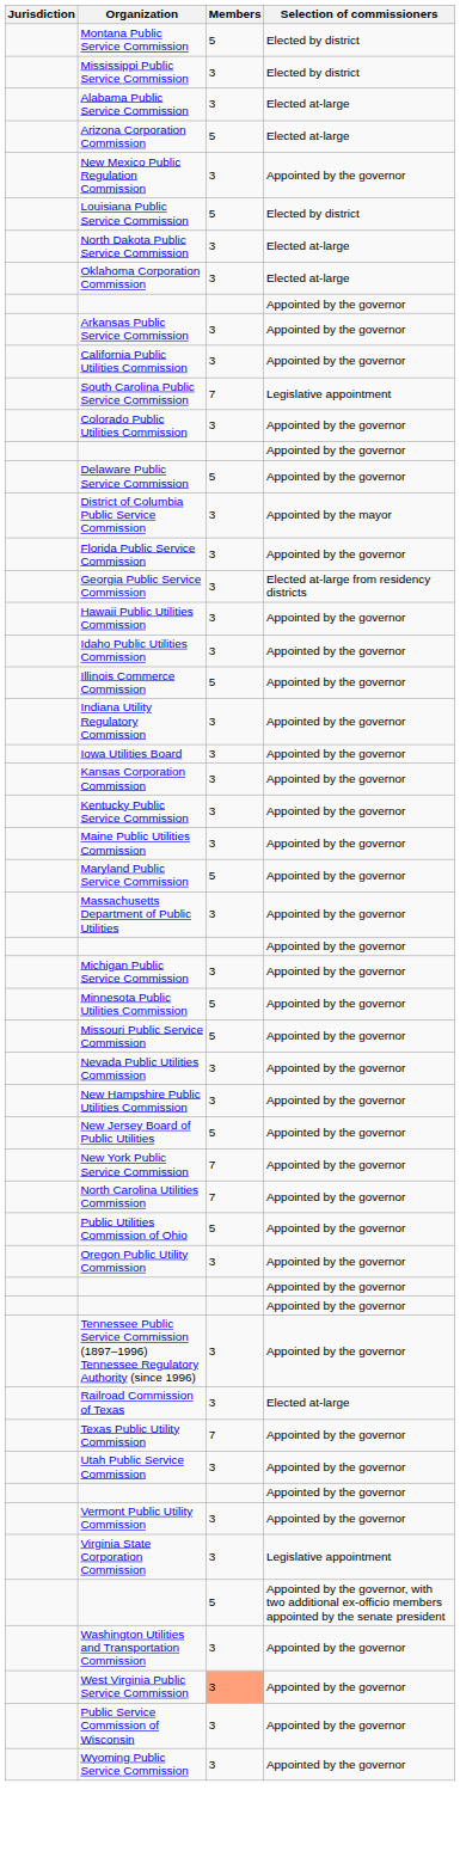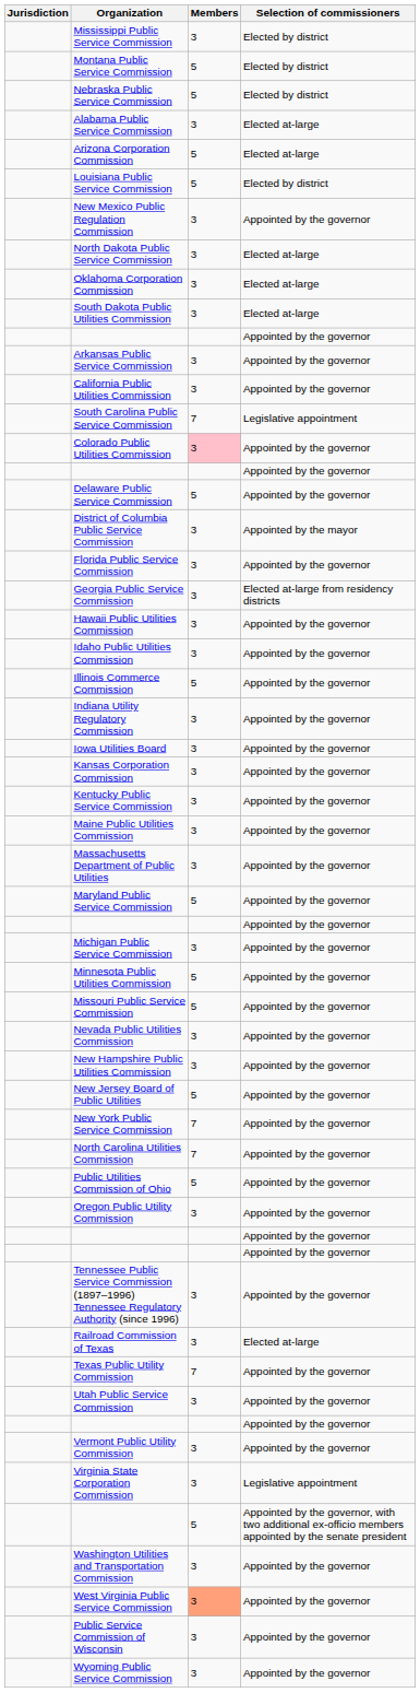 <table class="wikitable sortable">
 <tr>
 <th>Jurisdiction</th>
 <th>Organization</th>
 <th>Members</th>
 <th>Selection of commissioners</th>
 </tr>
 <tr>
 <td></td>
+<td><a href='#'>Mississippi Public Service Commission</a></td>
+<td>3</td>
+<td>Elected by district</td>
+</tr>
+<tr>
+<td></td>
 <td><a href='#'>Montana Public Service Commission</a></td>
 <td>5</td>
 <td>Elected by district</td>
 </tr>
 <tr>
 <td></td>
-<td><a href='#'>Mississippi Public Service Commission</a></td>
-<td>3</td>
+<td><a href='#'>Nebraska Public Service Commission</a></td>
+<td>5</td>
 <td>Elected by district</td>
 </tr>
 <tr>
 <td></td>
 <td><a href='#'>Alabama Public Service Commission</a></td>
 <td>3</td>
 <td>Elected at-large</td>
 </tr>
 <tr>
 <td></td>
 <td><a href='#'>Arizona Corporation Commission</a></td>
 <td>5</td>
 <td>Elected at-large</td>
 </tr>
 <tr>
 <td></td>
+<td><a href='#'>Louisiana Public Service Commission</a></td>
+<td>5</td>
+<td>Elected by district</td>
+</tr>
+<tr>
+<td></td>
 <td><a href='#'>New Mexico Public Regulation Commission</a></td>
 <td>3</td>
 <td>Appointed by the governor</td>
-</tr>
-<tr>
-<td></td>
-<td><a href='#'>Louisiana Public Service Commission</a></td>
-<td>5</td>
-<td>Elected by district</td>
 </tr>
 <tr>
 <td></td>
 <td><a href='#'>North Dakota Public Service Commission</a></td>
 <td>3</td>
 <td>Elected at-large</td>
 </tr>
 <tr>
 <td></td>
 <td><a href='#'>Oklahoma Corporation Commission</a></td>
+<td>3</td>
+<td>Elected at-large</td>
+</tr>
+<tr>
+<td></td>
+<td><a href='#'>South Dakota Public Utilities Commission</a></td>
 <td>3</td>
 <td>Elected at-large</td>
 </tr>
 <tr>
 <td></td>
 <td></td>
 <td></td>
 <td>Appointed by the governor</td>
 </tr>
 <tr>
 <td></td>
 <td><a href='#'>Arkansas Public Service Commission</a></td>
 <td>3</td>
 <td>Appointed by the governor</td>
 </tr>
 <tr>
 <td></td>
 <td><a href='#'>California Public Utilities Commission</a></td>
 <td>3</td>
 <td>Appointed by the governor</td>
 </tr>
 <tr>
 <td></td>
 <td><a href='#'>South Carolina Public Service Commission</a></td>
 <td>7</td>
 <td>Legislative appointment</td>
 </tr>
 <tr>
 <td></td>
 <td><a href='#'>Colorado Public Utilities Commission</a></td>
-<td>3</td>
+<td style="background: pink;">3</td>
 <td>Appointed by the governor</td>
 </tr>
 <tr>
 <td></td>
 <td></td>
 <td></td>
 <td>Appointed by the governor</td>
 </tr>
 <tr>
 <td></td>
 <td><a href='#'>Delaware Public Service Commission</a></td>
 <td>5</td>
 <td>Appointed by the governor</td>
 </tr>
 <tr>
 <td></td>
 <td><a href='#'>District of Columbia Public Service Commission</a></td>
 <td>3</td>
 <td>Appointed by the mayor</td>
 </tr>
 <tr>
 <td></td>
 <td><a href='#'>Florida Public Service Commission</a></td>
 <td>3</td>
 <td>Appointed by the governor</td>
 </tr>
 <tr>
 <td></td>
 <td><a href='#'>Georgia Public Service Commission</a></td>
 <td>3</td>
 <td>Elected at-large from residency districts</td>
 </tr>
 <tr>
 <td></td>
 <td><a href='#'>Hawaii Public Utilities Commission</a></td>
 <td>3</td>
 <td>Appointed by the governor</td>
 </tr>
 <tr>
 <td></td>
 <td><a href='#'>Idaho Public Utilities Commission</a></td>
 <td>3</td>
 <td>Appointed by the governor</td>
 </tr>
 <tr>
 <td></td>
 <td><a href='#'>Illinois Commerce Commission</a></td>
 <td>5</td>
 <td>Appointed by the governor</td>
 </tr>
 <tr>
 <td></td>
 <td><a href='#'>Indiana Utility Regulatory Commission</a></td>
 <td>3</td>
 <td>Appointed by the governor</td>
 </tr>
 <tr>
 <td></td>
 <td><a href='#'>Iowa Utilities Board</a></td>
 <td>3</td>
 <td>Appointed by the governor</td>
 </tr>
 <tr>
 <td></td>
 <td><a href='#'>Kansas Corporation Commission</a></td>
 <td>3</td>
 <td>Appointed by the governor</td>
 </tr>
 <tr>
 <td></td>
 <td><a href='#'>Kentucky Public Service Commission</a></td>
 <td>3</td>
 <td>Appointed by the governor</td>
 </tr>
 <tr>
 <td></td>
 <td><a href='#'>Maine Public Utilities Commission</a></td>
 <td>3</td>
 <td>Appointed by the governor</td>
 </tr>
 <tr>
 <td></td>
-<td><a href='#'>Maryland Public Service Commission</a></td>
-<td>5</td>
+<td><a href='#'>Massachusetts Department of Public Utilities</a></td>
+<td>3</td>
 <td>Appointed by the governor</td>
 </tr>
 <tr>
 <td></td>
-<td><a href='#'>Massachusetts Department of Public Utilities</a></td>
-<td>3</td>
+<td><a href='#'>Maryland Public Service Commission</a></td>
+<td>5</td>
 <td>Appointed by the governor</td>
 </tr>
 <tr>
 <td></td>
 <td></td>
 <td></td>
 <td>Appointed by the governor</td>
 </tr>
 <tr>
 <td></td>
 <td><a href='#'>Michigan Public Service Commission</a></td>
 <td>3</td>
 <td>Appointed by the governor</td>
 </tr>
 <tr>
 <td></td>
 <td><a href='#'>Minnesota Public Utilities Commission</a></td>
 <td>5</td>
 <td>Appointed by the governor</td>
 </tr>
 <tr>
 <td></td>
 <td><a href='#'>Missouri Public Service Commission</a></td>
 <td>5</td>
 <td>Appointed by the governor</td>
 </tr>
 <tr>
 <td></td>
 <td><a href='#'>Nevada Public Utilities Commission</a></td>
 <td>3</td>
 <td>Appointed by the governor</td>
 </tr>
 <tr>
 <td></td>
 <td><a href='#'>New Hampshire Public Utilities Commission</a></td>
 <td>3</td>
 <td>Appointed by the governor</td>
 </tr>
 <tr>
 <td></td>
 <td><a href='#'>New Jersey Board of Public Utilities</a></td>
 <td>5</td>
 <td>Appointed by the governor</td>
 </tr>
 <tr>
 <td></td>
 <td><a href='#'>New York Public Service Commission</a></td>
 <td>7</td>
 <td>Appointed by the governor</td>
 </tr>
 <tr>
 <td></td>
 <td><a href='#'>North Carolina Utilities Commission</a></td>
 <td>7</td>
 <td>Appointed by the governor</td>
 </tr>
 <tr>
 <td></td>
 <td><a href='#'>Public Utilities Commission of Ohio</a></td>
 <td>5</td>
 <td>Appointed by the governor</td>
 </tr>
 <tr>
 <td></td>
 <td><a href='#'>Oregon Public Utility Commission</a></td>
 <td>3</td>
 <td>Appointed by the governor</td>
 </tr>
 <tr>
 <td></td>
 <td></td>
 <td></td>
 <td>Appointed by the governor</td>
 </tr>
 <tr>
 <td></td>
 <td></td>
 <td></td>
 <td>Appointed by the governor</td>
 </tr>
 <tr>
 <td></td>
 <td><a href='#'>Tennessee Public Service Commission</a> (1897–1996)<br><a href='#'>Tennessee Regulatory Authority</a> (since 1996)</td>
 <td>3</td>
 <td>Appointed by the governor</td>
 </tr>
 <tr>
 <td></td>
 <td><a href='#'>Railroad Commission of Texas</a></td>
 <td>3</td>
 <td>Elected at-large</td>
 </tr>
 <tr>
 <td></td>
 <td><a href='#'>Texas Public Utility Commission</a></td>
 <td>7</td>
 <td>Appointed by the governor</td>
 </tr>
 <tr>
 <td></td>
 <td><a href='#'>Utah Public Service Commission</a></td>
 <td>3</td>
 <td>Appointed by the governor</td>
 </tr>
 <tr>
 <td></td>
 <td></td>
 <td></td>
 <td>Appointed by the governor</td>
 </tr>
 <tr>
 <td></td>
 <td><a href='#'>Vermont Public Utility Commission</a></td>
 <td>3</td>
 <td>Appointed by the governor</td>
 </tr>
 <tr>
 <td></td>
 <td><a href='#'>Virginia State Corporation Commission</a></td>
 <td>3</td>
 <td>Legislative appointment</td>
 </tr>
 <tr>
 <td></td>
 <td></td>
 <td>5</td>
 <td>Appointed by the governor, with two additional ex-officio members appointed by the senate president</td>
 </tr>
 <tr>
 <td></td>
 <td><a href='#'>Washington Utilities and Transportation Commission</a></td>
 <td>3</td>
 <td>Appointed by the governor</td>
 </tr>
 <tr>
 <td></td>
 <td><a href='#'>West Virginia Public Service Commission</a></td>
 <td style="background: lightsalmon;">3</td>
 <td>Appointed by the governor</td>
 </tr>
 <tr>
 <td></td>
 <td><a href='#'>Public Service Commission of Wisconsin</a></td>
 <td>3</td>
 <td>Appointed by the governor</td>
 </tr>
 <tr>
 <td></td>
 <td><a href='#'>Wyoming Public Service Commission</a></td>
 <td>3</td>
 <td>Appointed by the governor</td>
 </tr>
 </table>
